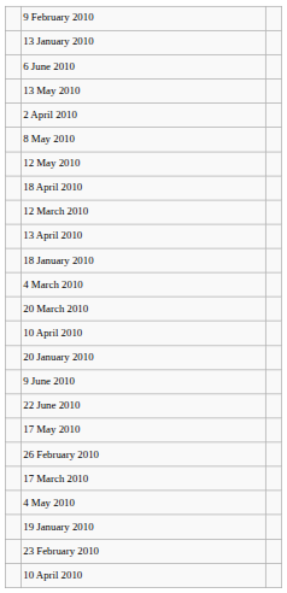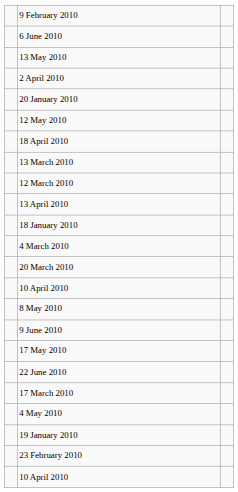 <table class="wikitable" style="font-size: 80%; float: left; width: 26em; margin-right: 1em; height: 700px">
 <tr>
 <td></td>
 <td>9 February 2010</td>
-<td></td>
-</tr>
-<tr>
-<td></td>
-<td>13 January 2010</td>
 <td></td>
 </tr>
 <tr>
 <td></td>
 <td>6 June 2010</td>
 <td></td>
 </tr>
 <tr>
 <td></td>
 <td>13 May 2010</td>
 <td></td>
 </tr>
 <tr>
 <td></td>
 <td>2 April 2010</td>
 <td></td>
 </tr>
 <tr>
 <td></td>
-<td>8 May 2010</td>
+<td>20 January 2010</td>
 <td></td>
 </tr>
 <tr>
 <td></td>
 <td>12 May 2010</td>
 <td></td>
 </tr>
 <tr>
 <td></td>
 <td>18 April 2010</td>
+<td></td>
+</tr>
+<tr>
+<td></td>
+<td>13 March 2010</td>
 <td></td>
 </tr>
 <tr>
 <td></td>
 <td>12 March 2010</td>
 <td></td>
 </tr>
 <tr>
 <td></td>
 <td>13 April 2010</td>
 <td></td>
 </tr>
 <tr>
 <td></td>
 <td>18 January 2010</td>
 <td></td>
 </tr>
 <tr>
 <td></td>
 <td>4 March 2010</td>
 <td></td>
 </tr>
 <tr>
 <td></td>
 <td>20 March 2010</td>
 <td></td>
 </tr>
 <tr>
 <td></td>
 <td>10 April 2010</td>
 <td></td>
 </tr>
 <tr>
 <td></td>
-<td>20 January 2010</td>
+<td>8 May 2010</td>
 <td></td>
 </tr>
 <tr>
 <td></td>
 <td>9 June 2010</td>
 <td></td>
 </tr>
 <tr>
 <td></td>
-<td>22 June 2010</td>
-<td></td>
-</tr>
-<tr>
-<td></td>
 <td>17 May 2010</td>
 <td></td>
 </tr>
 <tr>
 <td></td>
-<td>26 February 2010</td>
+<td>22 June 2010</td>
 <td></td>
 </tr>
 <tr>
 <td></td>
 <td>17 March 2010</td>
 <td></td>
 </tr>
 <tr>
 <td></td>
 <td>4 May 2010</td>
 <td></td>
 </tr>
 <tr>
 <td></td>
 <td>19 January 2010</td>
 <td></td>
 </tr>
 <tr>
 <td></td>
 <td>23 February 2010</td>
 <td></td>
 </tr>
 <tr>
 <td></td>
 <td>10 April 2010</td>
 <td></td>
 </tr>
 </table>
